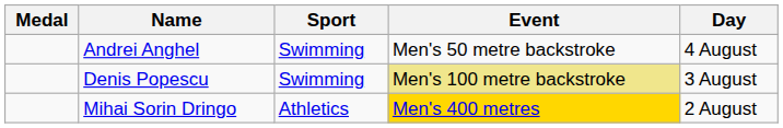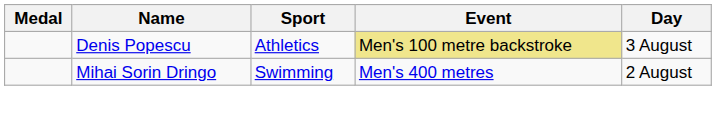 <table class="wikitable sortable" style="font-size: 95%; width:50%">
 <tr>
 <th>Medal</th>
 <th>Name</th>
 <th>Sport</th>
 <th>Event</th>
 <th>Day</th>
 </tr>
 <tr>
 <td></td>
-<td><a href='#'>Andrei Anghel</a></td>
-<td><a href='#'>Swimming</a></td>
-<td>Men's 50 metre backstroke</td>
-<td>4 August</td>
-</tr>
-<tr>
-<td></td>
 <td><a href='#'>Denis Popescu</a></td>
-<td><a href='#'>Swimming</a></td>
+<td><a href='#'>Athletics</a></td>
 <td style="background: khaki;">Men's 100 metre backstroke</td>
 <td>3 August</td>
 </tr>
 <tr>
 <td></td>
 <td><a href='#'>Mihai Sorin Dringo</a></td>
-<td><a href='#'>Athletics</a></td>
-<td style="background: gold;"><a href='#'>Men's 400 metres</a></td>
+<td><a href='#'>Swimming</a></td>
+<td><a href='#'>Men's 400 metres</a></td>
 <td>2 August</td>
 </tr>
 </table>
